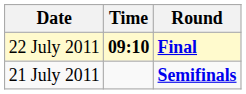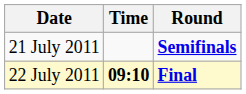 <table class="wikitable">
 <tr>
 <th>Date</th>
 <th>Time</th>
 <th>Round</th>
 </tr>
+<tr>
+<td>21 July 2011</td>
+<td></td>
+<td><strong><a href='#'>Semifinals</a></strong></td>
+</tr>
 <tr style=background:lemonchiffon>
 <td>22 July 2011</td>
 <td><strong>09:10</strong></td>
 <td><strong><a href='#'>Final</a></strong></td>
 </tr>
-<tr>
-<td>21 July 2011</td>
-<td></td>
-<td><strong><a href='#'>Semifinals</a></strong></td>
-</tr>
 </table>
